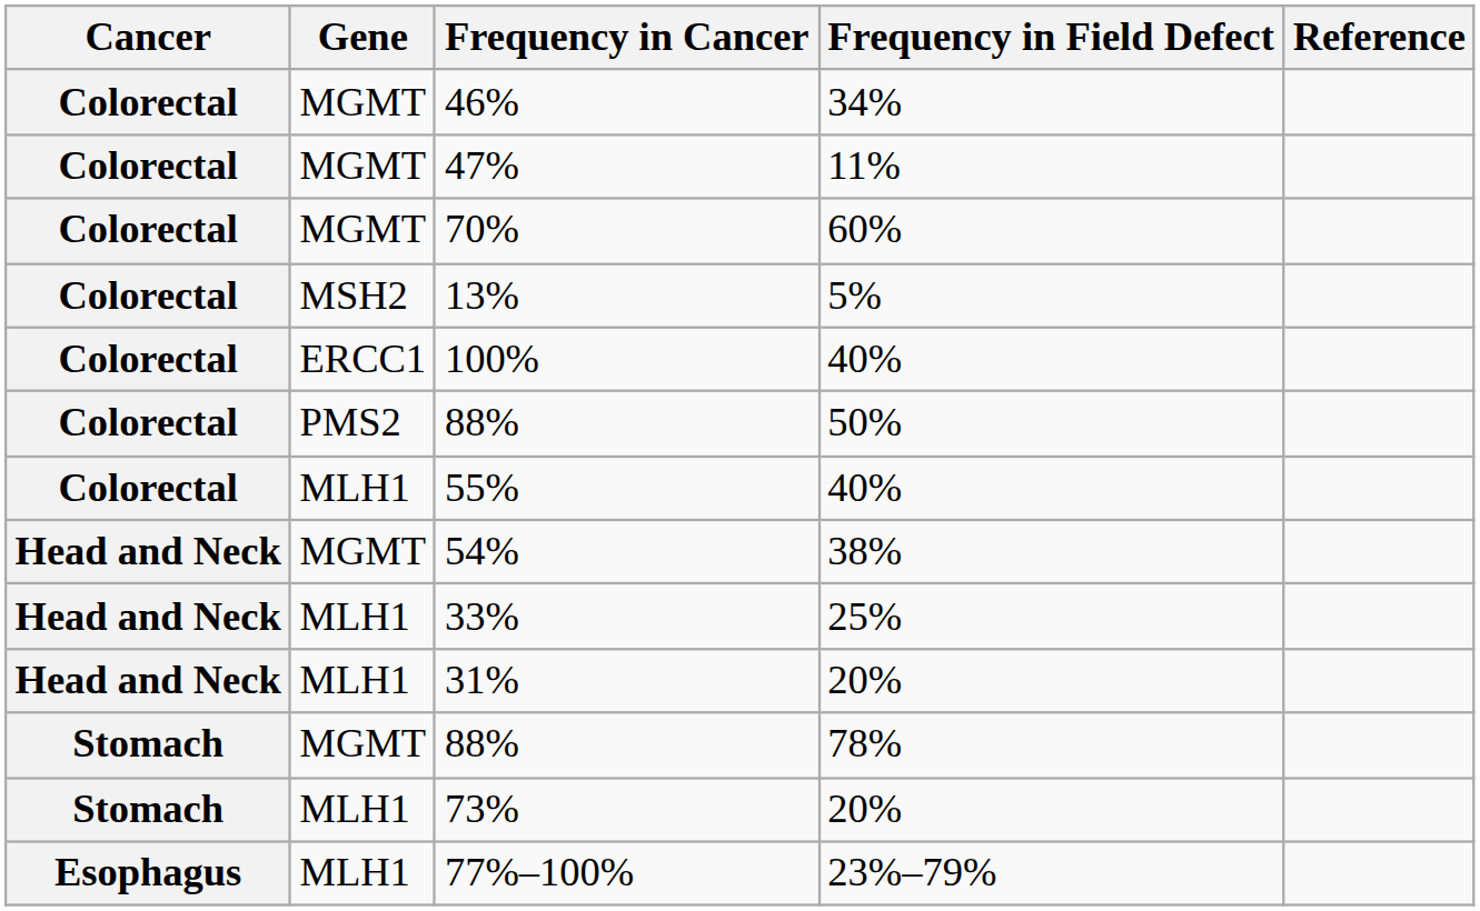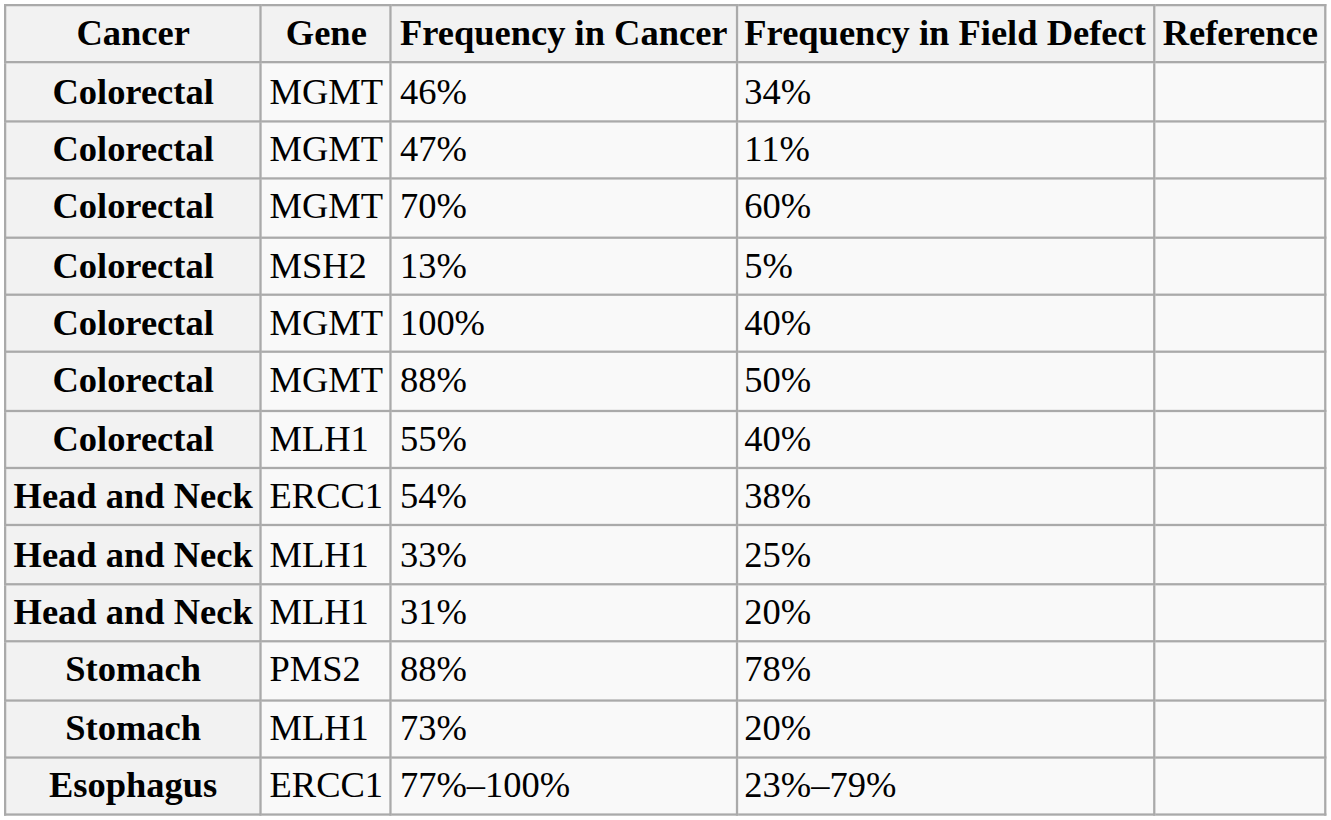 <table class="wikitable">
 <tr>
 <th scope="col">Cancer</th>
 <th scope="col">Gene</th>
 <th scope="col">Frequency in Cancer</th>
 <th scope="col">Frequency in Field Defect</th>
 <th scope="col">Reference</th>
 </tr>
 <tr>
 <th scope="row">Colorectal</th>
 <td>MGMT</td>
 <td>46%</td>
 <td>34%</td>
 <td></td>
 </tr>
 <tr>
 <th scope="row">Colorectal</th>
 <td>MGMT</td>
 <td>47%</td>
 <td>11%</td>
 <td></td>
 </tr>
 <tr>
 <th scope="row">Colorectal</th>
 <td>MGMT</td>
 <td>70%</td>
 <td>60%</td>
 <td></td>
 </tr>
 <tr>
 <th scope="row">Colorectal</th>
 <td>MSH2</td>
 <td>13%</td>
 <td>5%</td>
 <td></td>
 </tr>
 <tr>
 <th scope="row">Colorectal</th>
-<td>ERCC1</td>
+<td>MGMT</td>
 <td>100%</td>
 <td>40%</td>
 <td></td>
 </tr>
 <tr>
 <th scope="row">Colorectal</th>
-<td>PMS2</td>
+<td>MGMT</td>
 <td>88%</td>
 <td>50%</td>
 <td></td>
 </tr>
 <tr>
 <th scope="row">Colorectal</th>
 <td>MLH1</td>
 <td>55%</td>
 <td>40%</td>
 <td></td>
 </tr>
 <tr>
 <th scope="row">Head and Neck</th>
-<td>MGMT</td>
+<td>ERCC1</td>
 <td>54%</td>
 <td>38%</td>
 <td></td>
 </tr>
 <tr>
 <th scope="row">Head and Neck</th>
 <td>MLH1</td>
 <td>33%</td>
 <td>25%</td>
 <td></td>
 </tr>
 <tr>
 <th scope="row">Head and Neck</th>
 <td>MLH1</td>
 <td>31%</td>
 <td>20%</td>
 <td></td>
 </tr>
 <tr>
 <th scope="row">Stomach</th>
-<td>MGMT</td>
+<td>PMS2</td>
 <td>88%</td>
 <td>78%</td>
 <td></td>
 </tr>
 <tr>
 <th scope="row">Stomach</th>
 <td>MLH1</td>
 <td>73%</td>
 <td>20%</td>
 <td></td>
 </tr>
 <tr>
 <th scope="row">Esophagus</th>
-<td>MLH1</td>
+<td>ERCC1</td>
 <td>77%–100%</td>
 <td>23%–79%</td>
 <td></td>
 </tr>
 </table>
